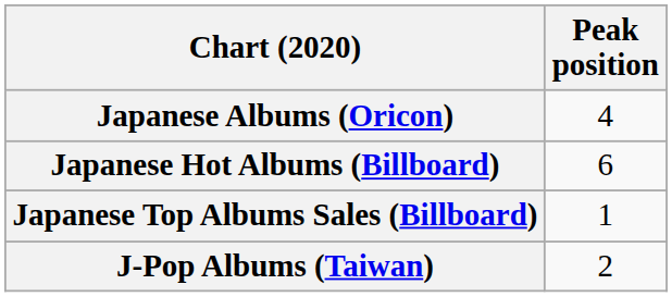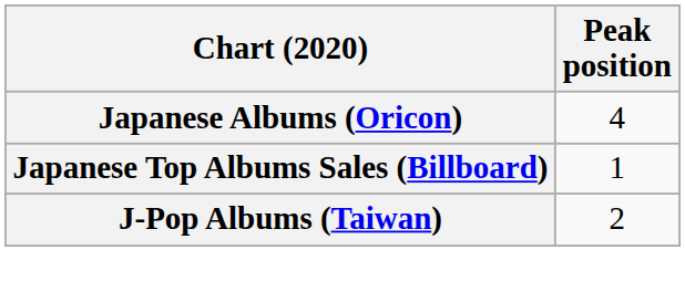 <table class="wikitable plainrowheaders" style="text-align:center">
 <tr>
 <th scope="col">Chart (2020)</th>
 <th scope="col">Peak<br> position</th>
 </tr>
 <tr>
 <th scope="row">Japanese Albums (<a href='#'>Oricon</a>)</th>
 <td>4</td>
 </tr>
 <tr>
-<th scope="row">Japanese Hot Albums (<a href='#'>Billboard</a>)</th>
-<td>6</td>
-</tr>
-<tr>
 <th scope="row">Japanese Top Albums Sales (<a href='#'>Billboard</a>)</th>
 <td>1</td>
 </tr>
 <tr>
 <th scope="row">J-Pop Albums (<a href='#'>Taiwan</a>)</th>
 <td>2</td>
 </tr>
 </table>
